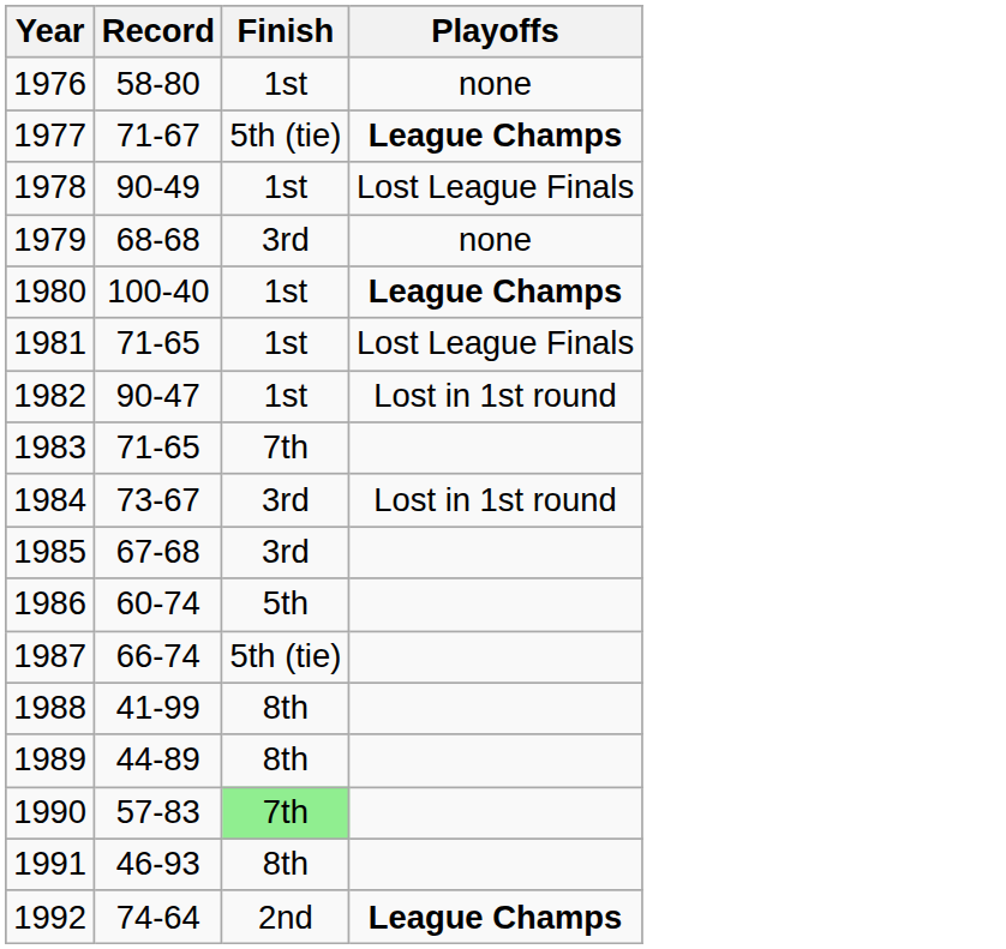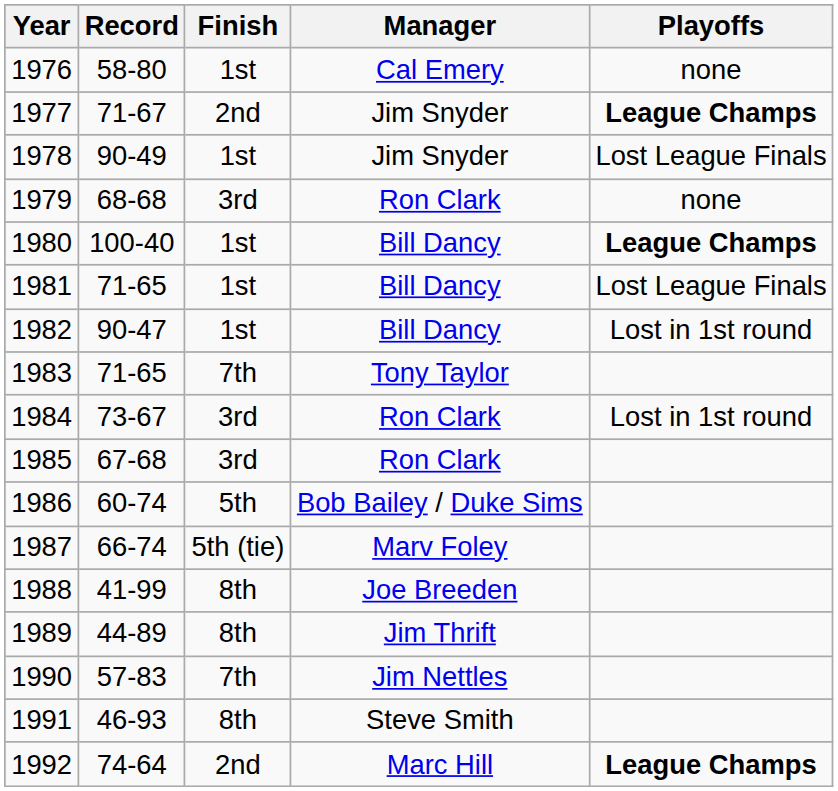 <table class="wikitable">
 <tr style="background: #F2F2F2;">
 <th>Year</th>
 <th>Record</th>
 <th>Finish</th>
+<th>Manager</th>
 <th>Playoffs</th>
 </tr>
 <tr align=center>
 <td>1976</td>
 <td>58-80</td>
 <td>1st</td>
+<td><a href='#'>Cal Emery</a></td>
 <td>none</td>
 </tr>
 <tr align=center>
 <td>1977</td>
 <td>71-67</td>
-<td>5th (tie)</td>
+<td>2nd</td>
+<td>Jim Snyder</td>
 <td><strong>League Champs</strong></td>
 </tr>
 <tr align=center>
 <td>1978</td>
 <td>90-49</td>
 <td>1st</td>
+<td>Jim Snyder</td>
 <td>Lost League Finals</td>
 </tr>
 <tr align=center>
 <td>1979</td>
 <td>68-68</td>
 <td>3rd</td>
+<td><a href='#'>Ron Clark</a></td>
 <td>none</td>
 </tr>
 <tr align=center>
 <td>1980</td>
 <td>100-40</td>
 <td>1st</td>
+<td><a href='#'>Bill Dancy</a></td>
 <td><strong>League Champs</strong></td>
 </tr>
 <tr align=center>
 <td>1981</td>
 <td>71-65</td>
 <td>1st</td>
+<td><a href='#'>Bill Dancy</a></td>
 <td>Lost League Finals</td>
 </tr>
 <tr align=center>
 <td>1982</td>
 <td>90-47</td>
 <td>1st</td>
+<td><a href='#'>Bill Dancy</a></td>
 <td>Lost in 1st round</td>
 </tr>
 <tr align=center>
 <td>1983</td>
 <td>71-65</td>
 <td>7th</td>
+<td><a href='#'>Tony Taylor</a></td>
 <td></td>
 </tr>
 <tr align=center>
 <td>1984</td>
 <td>73-67</td>
 <td>3rd</td>
+<td><a href='#'>Ron Clark</a></td>
 <td>Lost in 1st round</td>
 </tr>
 <tr align=center>
 <td>1985</td>
 <td>67-68</td>
 <td>3rd</td>
+<td><a href='#'>Ron Clark</a></td>
 <td></td>
 </tr>
 <tr align=center>
 <td>1986</td>
 <td>60-74</td>
 <td>5th</td>
+<td><a href='#'>Bob Bailey</a> / <a href='#'>Duke Sims</a></td>
 <td></td>
 </tr>
 <tr align=center>
 <td>1987</td>
 <td>66-74</td>
 <td>5th (tie)</td>
+<td><a href='#'>Marv Foley</a></td>
 <td></td>
 </tr>
 <tr align=center>
 <td>1988</td>
 <td>41-99</td>
 <td>8th</td>
+<td><a href='#'>Joe Breeden</a></td>
 <td></td>
 </tr>
 <tr align=center>
 <td>1989</td>
 <td>44-89</td>
 <td>8th</td>
+<td><a href='#'>Jim Thrift</a></td>
 <td></td>
 </tr>
 <tr align=center>
 <td>1990</td>
 <td>57-83</td>
-<td style="background: lightgreen;">7th</td>
+<td>7th</td>
+<td><a href='#'>Jim Nettles</a></td>
 <td></td>
 </tr>
 <tr align=center>
 <td>1991</td>
 <td>46-93</td>
 <td>8th</td>
+<td>Steve Smith</td>
 <td></td>
 </tr>
 <tr align=center>
 <td>1992</td>
 <td>74-64</td>
 <td>2nd</td>
+<td><a href='#'>Marc Hill</a></td>
 <td><strong>League Champs</strong></td>
 </tr>
 </table>
